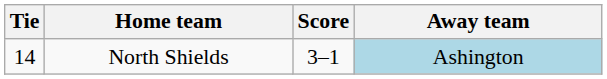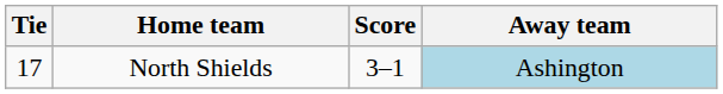 <table class="wikitable" style="text-align:center;">
 <tr>
 <th width=20>Tie</th>
 <th width=175>Home team</th>
 <th width=20>Score</th>
 <th width=175>Away team</th>
 </tr>
 <tr>
-<td>14</td>
+<td>17</td>
 <td>North Shields</td>
 <td>3–1</td>
 <td style="background: lightblue;">Ashington</td>
 </tr>
 </table>
